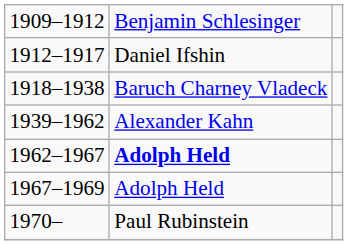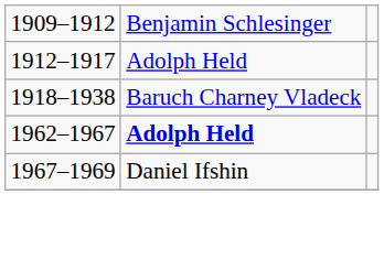 <table class="wikitable">
 <tr>
 <td>1909–1912</td>
 <td><a href='#'>Benjamin Schlesinger</a></td>
 <td></td>
 </tr>
 <tr>
 <td>1912–1917</td>
-<td>Daniel Ifshin</td>
+<td><a href='#'>Adolph Held</a></td>
 <td></td>
 </tr>
 <tr>
 <td>1918–1938</td>
 <td><a href='#'>Baruch Charney Vladeck</a></td>
-<td></td>
-</tr>
-<tr>
-<td>1939–1962</td>
-<td><a href='#'>Alexander Kahn</a></td>
 <td></td>
 </tr>
 <tr>
 <td>1962–1967</td>
 <td><strong><a href='#'>Adolph Held</a></strong></td>
 <td></td>
 </tr>
 <tr>
 <td>1967–1969</td>
-<td><a href='#'>Adolph Held</a></td>
-<td></td>
-</tr>
-<tr>
-<td>1970–</td>
-<td>Paul Rubinstein</td>
+<td>Daniel Ifshin</td>
 <td></td>
 </tr>
 <tr>
 </tr>
 </table>
